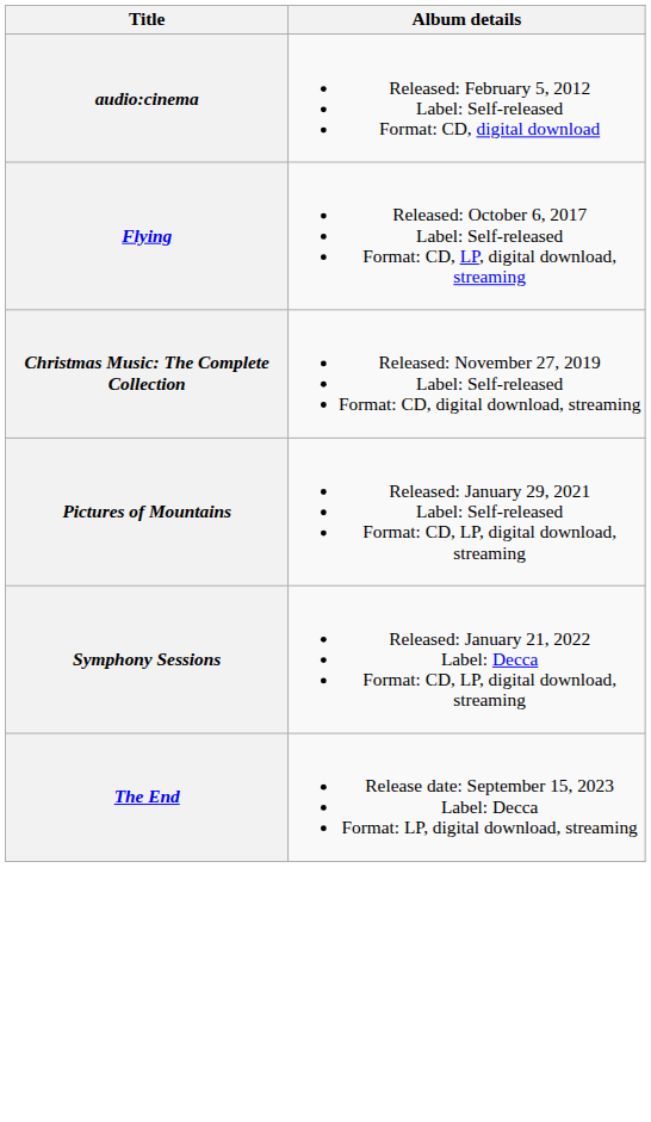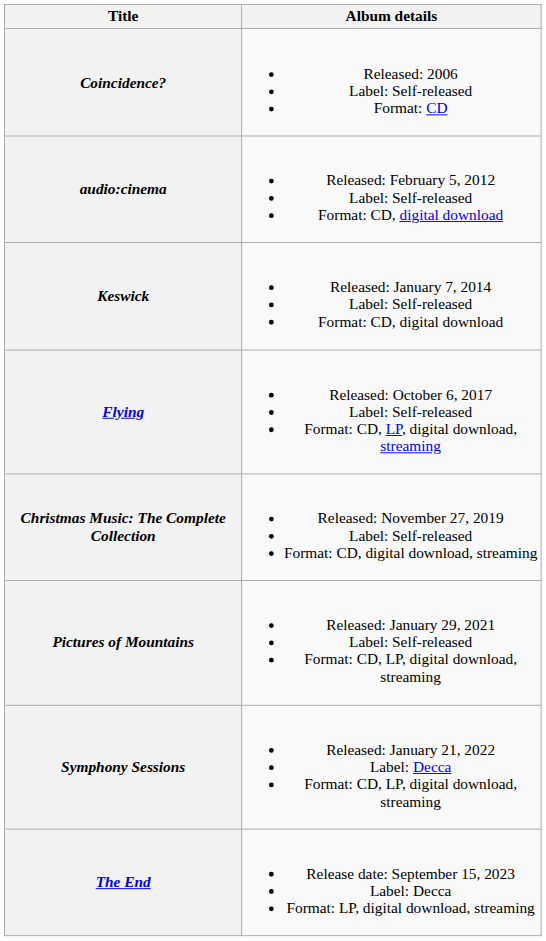 <table class="wikitable plainrowheaders" style="text-align:center">
 <tr>
 <th scope="col" style="width:15em;">Title</th>
 <th scope="col" style="width:19em;">Album details</th>
 </tr>
 <tr>
+<th scope="row"><em>Coincidence?</em></th>
+<td><br><ul><li>Released: 2006</li><li>Label: Self-released</li><li>Format: <a href='#'>CD</a></li></ul></td>
+</tr>
+<tr>
 <th scope="row"><em>audio:cinema</em></th>
 <td><br><ul><li>Released: February 5, 2012</li><li>Label: Self-released</li><li>Format: CD, <a href='#'>digital download</a></li></ul></td>
+</tr>
+<tr>
+<th scope="row"><em>Keswick</em></th>
+<td><br><ul><li>Released: January 7, 2014</li><li>Label: Self-released</li><li>Format: CD, digital download</li></ul></td>
 </tr>
 <tr>
 <th scope="row"><em><a href='#'>Flying</a></em></th>
 <td><br><ul><li>Released: October 6, 2017</li><li>Label: Self-released</li><li>Format: CD, <a href='#'>LP</a>, digital download, <a href='#'>streaming</a></li></ul></td>
 </tr>
 <tr>
 <th scope="row"><em>Christmas Music: The Complete Collection</em></th>
 <td><br><ul><li>Released: November 27, 2019</li><li>Label: Self-released</li><li>Format: CD, digital download, streaming</li></ul></td>
 </tr>
 <tr>
 <th scope="row"><em>Pictures of Mountains</em></th>
 <td><br><ul><li>Released: January 29, 2021</li><li>Label: Self-released</li><li>Format: CD, LP, digital download, streaming</li></ul></td>
 </tr>
 <tr>
 <th scope="row"><em>Symphony Sessions</em></th>
 <td><br><ul><li>Released: January 21, 2022</li><li>Label: <a href='#'>Decca</a></li><li>Format: CD, LP, digital download, streaming</li></ul></td>
 </tr>
 <tr>
 <th scope="row"><em><a href='#'>The End</a></em></th>
 <td><br><ul><li>Release date: September 15, 2023</li><li>Label: Decca</li><li>Format: LP, digital download, streaming</li></ul></td>
 </tr>
 </table>
